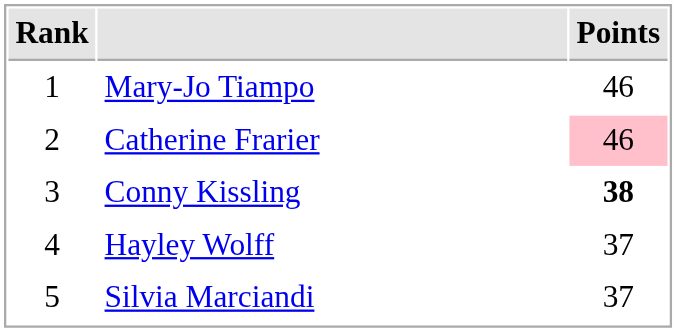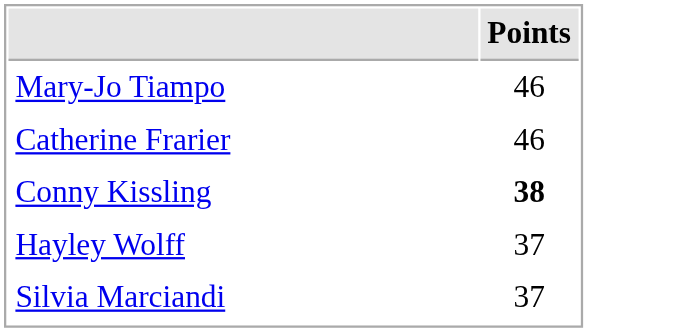 <table cellspacing="1" cellpadding="3" style="border:1px solid #AAAAAA;font-size:86%">
 <tr bgcolor="#E4E4E4">
-<th style="border-bottom:1px solid #AAAAAA" width=10>Rank</th>
 <th style="border-bottom:1px solid #AAAAAA" width=200></th>
 <th style="border-bottom:1px solid #AAAAAA" width=20>Points</th>
 </tr>
 <tr>
-<td align="center">1</td>
 <td> <a href='#'>Mary-Jo Tiampo</a></td>
 <td align=center>46</td>
 </tr>
 <tr>
-<td align="center">2</td>
 <td> <a href='#'>Catherine Frarier</a></td>
-<td align=center style="background: pink;">46</td>
+<td align=center>46</td>
 </tr>
 <tr>
-<td align="center">3</td>
 <td> <a href='#'>Conny Kissling</a></td>
 <td align=center><strong>38</strong></td>
 </tr>
 <tr>
-<td align="center">4</td>
 <td> <a href='#'>Hayley Wolff</a></td>
 <td align=center>37</td>
 </tr>
 <tr>
-<td align="center">5</td>
 <td> <a href='#'>Silvia Marciandi</a></td>
 <td align=center>37</td>
 </tr>
 </table>
